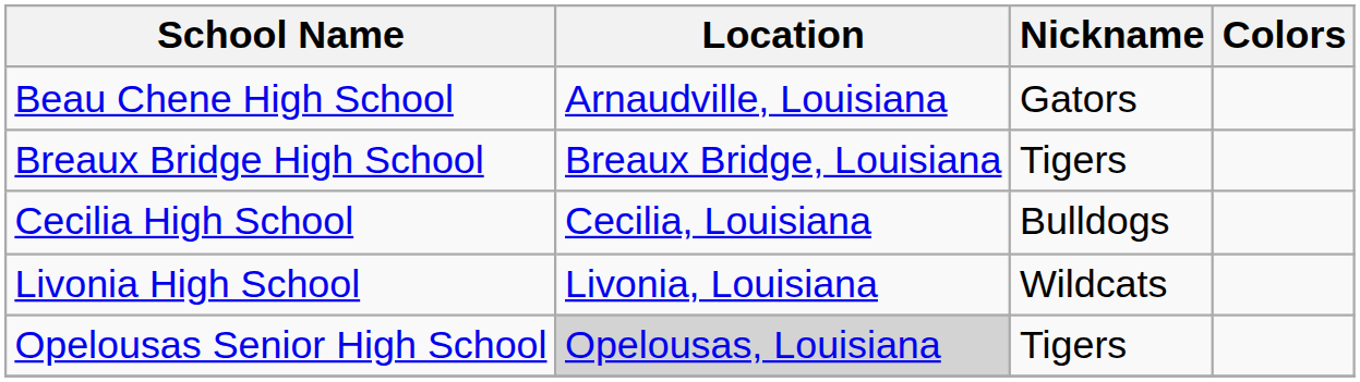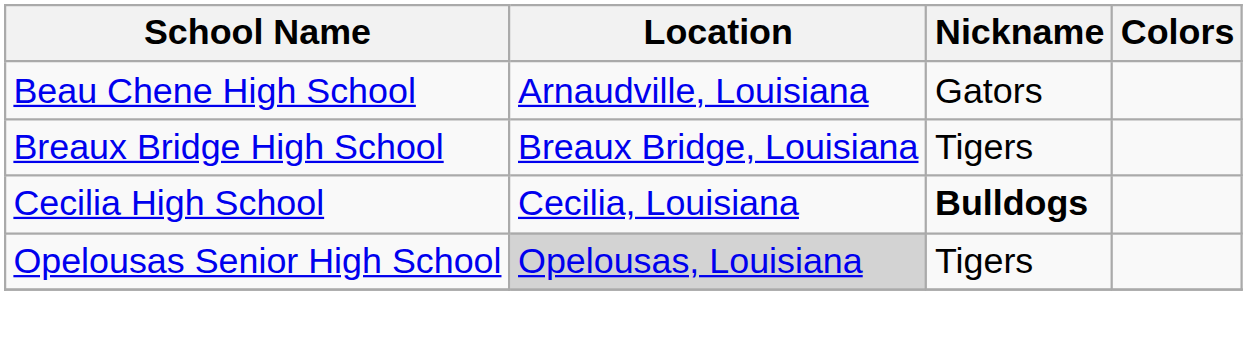 <table class="wikitable">
 <tr>
 <th>School Name</th>
 <th>Location</th>
 <th>Nickname</th>
 <th>Colors</th>
 </tr>
 <tr>
 <td><a href='#'>Beau Chene High School</a></td>
 <td><a href='#'>Arnaudville, Louisiana</a></td>
 <td>Gators</td>
 <td>  </td>
 </tr>
 <tr>
 <td><a href='#'>Breaux Bridge High School</a></td>
 <td><a href='#'>Breaux Bridge, Louisiana</a></td>
 <td>Tigers</td>
 <td> </td>
 </tr>
 <tr>
 <td><a href='#'>Cecilia High School</a></td>
 <td><a href='#'>Cecilia, Louisiana</a></td>
-<td>Bulldogs</td>
-<td> </td>
-</tr>
-<tr>
-<td><a href='#'>Livonia High School</a></td>
-<td><a href='#'>Livonia, Louisiana</a></td>
-<td>Wildcats</td>
+<td><strong>Bulldogs</strong></td>
 <td> </td>
 </tr>
 <tr>
 <td><a href='#'>Opelousas Senior High School</a></td>
 <td style="background: lightgrey;"><a href='#'>Opelousas, Louisiana</a></td>
 <td>Tigers</td>
 <td> </td>
 </tr>
 <tr>
 </tr>
 </table>
